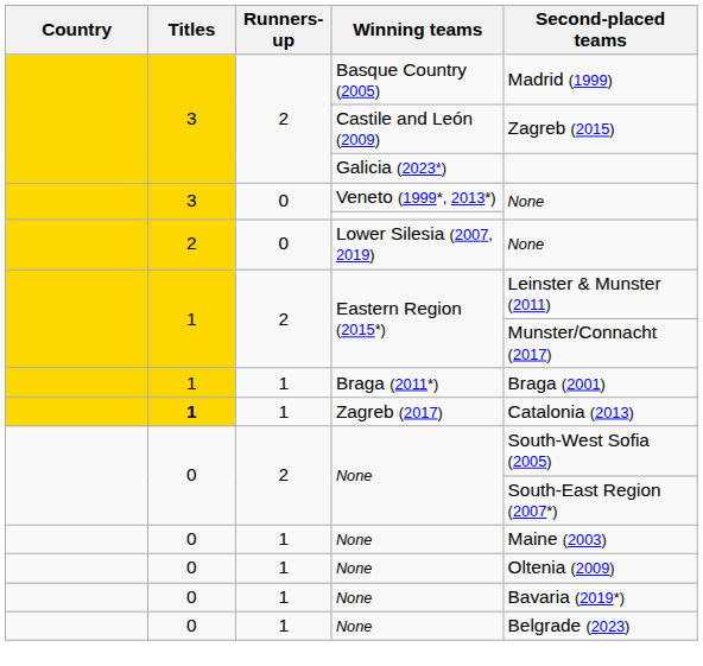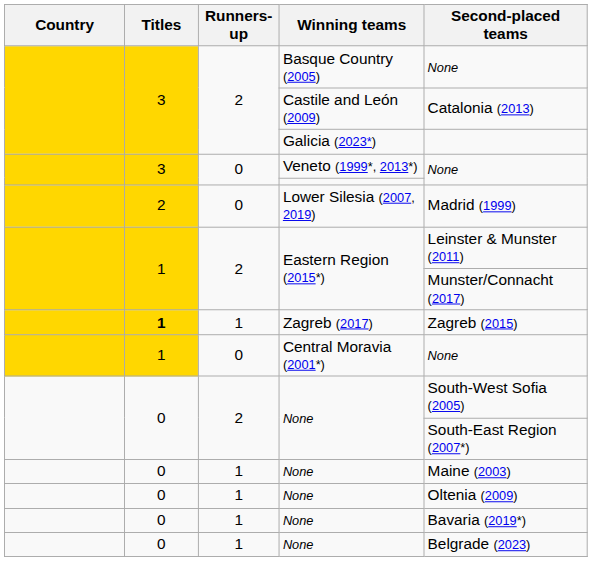 <table class="wikitable">
 <tr>
 <th width="140">Country</th>
 <th width="80">Titles</th>
 <th width="80">Runners-up</th>
 <th width="175">Winning teams</th>
 <th width="175">Second-placed teams</th>
 </tr>
 <tr>
 <td rowspan="3" bgcolor=gold></td>
 <td rowspan="3" bgcolor=gold align=center>3</td>
 <td rowspan="3" align=center>2</td>
 <td>Basque Country <small>(<a href='#'>2005</a>)</small></td>
-<td>Madrid <small>(<a href='#'>1999</a>)</small></td>
+<td><small><em>None</em></small></td>
 </tr>
 <tr>
 <td>Castile and León <small>(<a href='#'>2009</a>)</small></td>
-<td>Zagreb <small>(<a href='#'>2015</a>)</small></td>
+<td>Catalonia <small>(<a href='#'>2013</a>)</small></td>
 </tr>
 <tr>
 <td>Galicia <small>(<a href='#'>2023*</a>)</small></td>
 <td></td>
 </tr>
 <tr>
 <td rowspan="2" bgcolor=gold></td>
 <td rowspan="2" bgcolor=gold align=center>3</td>
 <td rowspan="2" align=center>0</td>
 <td>Veneto <small>(<a href='#'>1999</a>*, <a href='#'>2013</a>*)</small></td>
 <td rowspan="2"><small><em>None</em></small></td>
 </tr>
 <tr>
 <td></td>
 </tr>
 <tr>
 <td bgcolor=gold></td>
 <td bgcolor=gold align=center>2</td>
 <td align=center>0</td>
 <td>Lower Silesia <small>(<a href='#'>2007</a>, <a href='#'>2019</a>)</small></td>
-<td><small><em>None</em></small></td>
+<td>Madrid <small>(<a href='#'>1999</a>)</small></td>
 </tr>
 <tr>
 <td rowspan="2" bgcolor=gold></td>
 <td rowspan="2" bgcolor=gold align=center>1</td>
 <td rowspan="2" align=center>2</td>
 <td rowspan="2">Eastern Region <small>(<a href='#'>2015</a>*)</small></td>
 <td>Leinster & Munster <small>(<a href='#'>2011</a>)</small></td>
 </tr>
 <tr>
 <td>Munster/Connacht <small>(<a href='#'>2017</a>)</small></td>
 </tr>
 <tr>
 <td bgcolor=gold></td>
-<td bgcolor=gold align=center>1</td>
+<td bgcolor=gold align=center><strong>1</strong></td>
 <td align=center>1</td>
-<td>Braga <small>(<a href='#'>2011</a>*)</small></td>
-<td>Braga <small>(<a href='#'>2001</a>)</small></td>
+<td>Zagreb <small>(<a href='#'>2017</a>)</small></td>
+<td>Zagreb <small>(<a href='#'>2015</a>)</small></td>
 </tr>
 <tr>
 <td bgcolor=gold></td>
-<td bgcolor=gold align=center><strong>1</strong></td>
-<td align=center>1</td>
-<td>Zagreb <small>(<a href='#'>2017</a>)</small></td>
-<td>Catalonia <small>(<a href='#'>2013</a>)</small></td>
+<td bgcolor=gold align=center>1</td>
+<td align=center>0</td>
+<td>Central Moravia <small>(<a href='#'>2001</a>*)</small></td>
+<td><small><em>None</em></small></td>
 </tr>
 <tr>
 <td rowspan="2"></td>
 <td rowspan="2" align=center>0</td>
 <td rowspan="2" align=center>2</td>
 <td rowspan="2"><small><em>None</em></small></td>
 <td>South-West Sofia <small>(<a href='#'>2005</a>)</small></td>
 </tr>
 <tr>
 <td>South-East Region <small>(<a href='#'>2007</a>*)</small></td>
 </tr>
 <tr>
 <td></td>
 <td align=center>0</td>
 <td align=center>1</td>
 <td><small><em>None</em></small></td>
 <td>Maine <small>(<a href='#'>2003</a>)</small></td>
 </tr>
 <tr>
 <td></td>
 <td align=center>0</td>
 <td align=center>1</td>
 <td><small><em>None</em></small></td>
 <td>Oltenia <small>(<a href='#'>2009</a>)</small></td>
 </tr>
 <tr>
 <td></td>
 <td align=center>0</td>
 <td align=center>1</td>
 <td><small><em>None</em></small></td>
 <td>Bavaria <small>(<a href='#'>2019</a>*)</small></td>
 </tr>
 <tr>
 <td></td>
 <td align=center>0</td>
 <td align=center>1</td>
 <td><small><em>None</em></small></td>
 <td>Belgrade <small>(<a href='#'>2023</a>)</small></td>
 </tr>
 </table>
